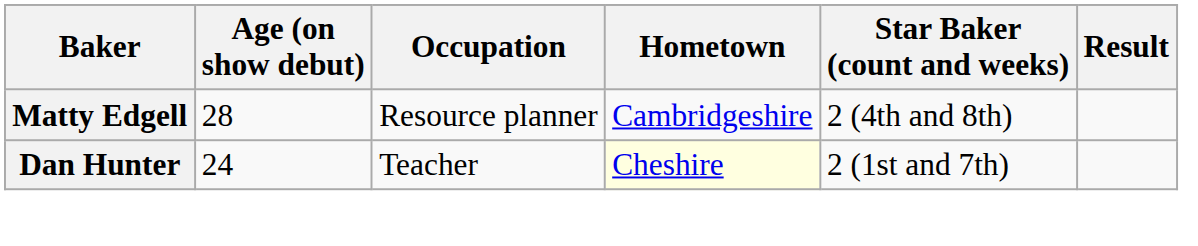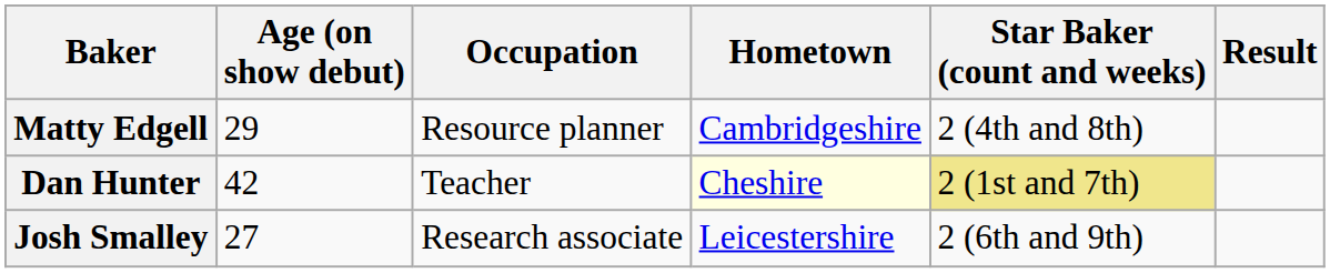 <table class="wikitable col2center col5center">
 <tr>
 <th scope="col">Baker</th>
 <th scope="col">Age (on<br>show debut)</th>
 <th scope="col">Occupation</th>
 <th scope="col">Hometown</th>
 <th scope="col">Star Baker<br>(count and weeks)</th>
 <th scope="col">Result</th>
 </tr>
 <tr>
 <th scope="row">Matty Edgell</th>
-<td>28</td>
+<td>29</td>
 <td>Resource planner</td>
 <td><a href='#'>Cambridgeshire</a></td>
 <td>2 (4th and 8th)</td>
 <td></td>
 </tr>
 <tr>
 <th scope="row">Dan Hunter</th>
-<td>24</td>
+<td>42</td>
 <td>Teacher</td>
 <td style="background: lightyellow;"><a href='#'>Cheshire</a></td>
-<td>2 (1st and 7th)</td>
+<td style="background: khaki;">2 (1st and 7th)</td>
+<td></td>
+</tr>
+<tr>
+<th scope="row">Josh Smalley</th>
+<td>27</td>
+<td>Research associate</td>
+<td><a href='#'>Leicestershire</a></td>
+<td>2 (6th and 9th)</td>
 <td></td>
 </tr>
 </table>
